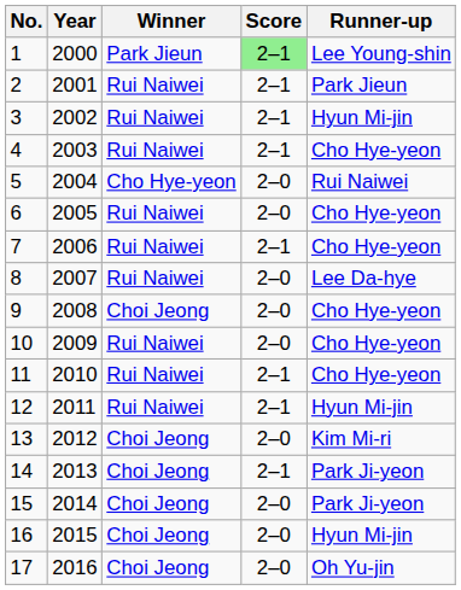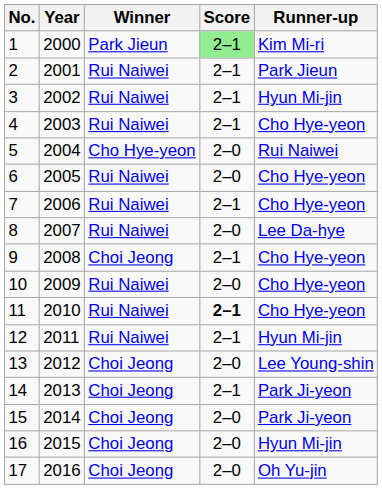 <table class="wikitable">
 <tr>
 <th>No.</th>
 <th>Year</th>
 <th>Winner</th>
 <th>Score</th>
 <th>Runner-up</th>
 </tr>
 <tr>
 <td>1</td>
 <td>2000</td>
 <td><a href='#'>Park Jieun</a></td>
 <td align="center" style="background: lightgreen;">2–1</td>
-<td><a href='#'>Lee Young-shin</a></td>
+<td><a href='#'>Kim Mi-ri</a></td>
 </tr>
 <tr>
 <td>2</td>
 <td>2001</td>
 <td><a href='#'>Rui Naiwei</a></td>
 <td align="center">2–1</td>
 <td><a href='#'>Park Jieun</a></td>
 </tr>
 <tr>
 <td>3</td>
 <td>2002</td>
 <td><a href='#'>Rui Naiwei</a></td>
 <td align="center">2–1</td>
 <td><a href='#'>Hyun Mi-jin</a></td>
 </tr>
 <tr>
 <td>4</td>
 <td>2003</td>
 <td><a href='#'>Rui Naiwei</a></td>
 <td align="center">2–1</td>
 <td><a href='#'>Cho Hye-yeon</a></td>
 </tr>
 <tr>
 <td>5</td>
 <td>2004</td>
 <td><a href='#'>Cho Hye-yeon</a></td>
 <td align="center">2–0</td>
 <td><a href='#'>Rui Naiwei</a></td>
 </tr>
 <tr>
 <td>6</td>
 <td>2005</td>
 <td><a href='#'>Rui Naiwei</a></td>
 <td align="center">2–0</td>
 <td><a href='#'>Cho Hye-yeon</a></td>
 </tr>
 <tr>
 <td>7</td>
 <td>2006</td>
 <td><a href='#'>Rui Naiwei</a></td>
 <td align="center">2–1</td>
 <td><a href='#'>Cho Hye-yeon</a></td>
 </tr>
 <tr>
 <td>8</td>
 <td>2007</td>
 <td><a href='#'>Rui Naiwei</a></td>
 <td align="center">2–0</td>
 <td><a href='#'>Lee Da-hye</a></td>
 </tr>
 <tr>
 <td>9</td>
 <td>2008</td>
 <td><a href='#'>Choi Jeong</a></td>
-<td align="center">2–0</td>
+<td align="center">2–1</td>
 <td><a href='#'>Cho Hye-yeon</a></td>
 </tr>
 <tr>
 <td>10</td>
 <td>2009</td>
 <td><a href='#'>Rui Naiwei</a></td>
 <td align="center">2–0</td>
 <td><a href='#'>Cho Hye-yeon</a></td>
 </tr>
 <tr>
 <td>11</td>
 <td>2010</td>
 <td><a href='#'>Rui Naiwei</a></td>
-<td align="center">2–1</td>
+<td align="center"><strong>2–1</strong></td>
 <td><a href='#'>Cho Hye-yeon</a></td>
 </tr>
 <tr>
 <td>12</td>
 <td>2011</td>
 <td><a href='#'>Rui Naiwei</a></td>
 <td align="center">2–1</td>
 <td><a href='#'>Hyun Mi-jin</a></td>
 </tr>
 <tr>
 <td>13</td>
 <td>2012</td>
 <td><a href='#'>Choi Jeong</a></td>
 <td align="center">2–0</td>
-<td><a href='#'>Kim Mi-ri</a></td>
+<td><a href='#'>Lee Young-shin</a></td>
 </tr>
 <tr>
 <td>14</td>
 <td>2013</td>
 <td><a href='#'>Choi Jeong</a></td>
 <td align="center">2–1</td>
 <td><a href='#'>Park Ji-yeon</a></td>
 </tr>
 <tr>
 <td>15</td>
 <td>2014</td>
 <td><a href='#'>Choi Jeong</a></td>
 <td align="center">2–0</td>
 <td><a href='#'>Park Ji-yeon</a></td>
 </tr>
 <tr>
 <td>16</td>
 <td>2015</td>
 <td><a href='#'>Choi Jeong</a></td>
 <td align="center">2–0</td>
 <td><a href='#'>Hyun Mi-jin</a></td>
 </tr>
 <tr>
 <td>17</td>
 <td>2016</td>
 <td><a href='#'>Choi Jeong</a></td>
 <td align="center">2–0</td>
 <td><a href='#'>Oh Yu-jin</a></td>
 </tr>
 </table>
